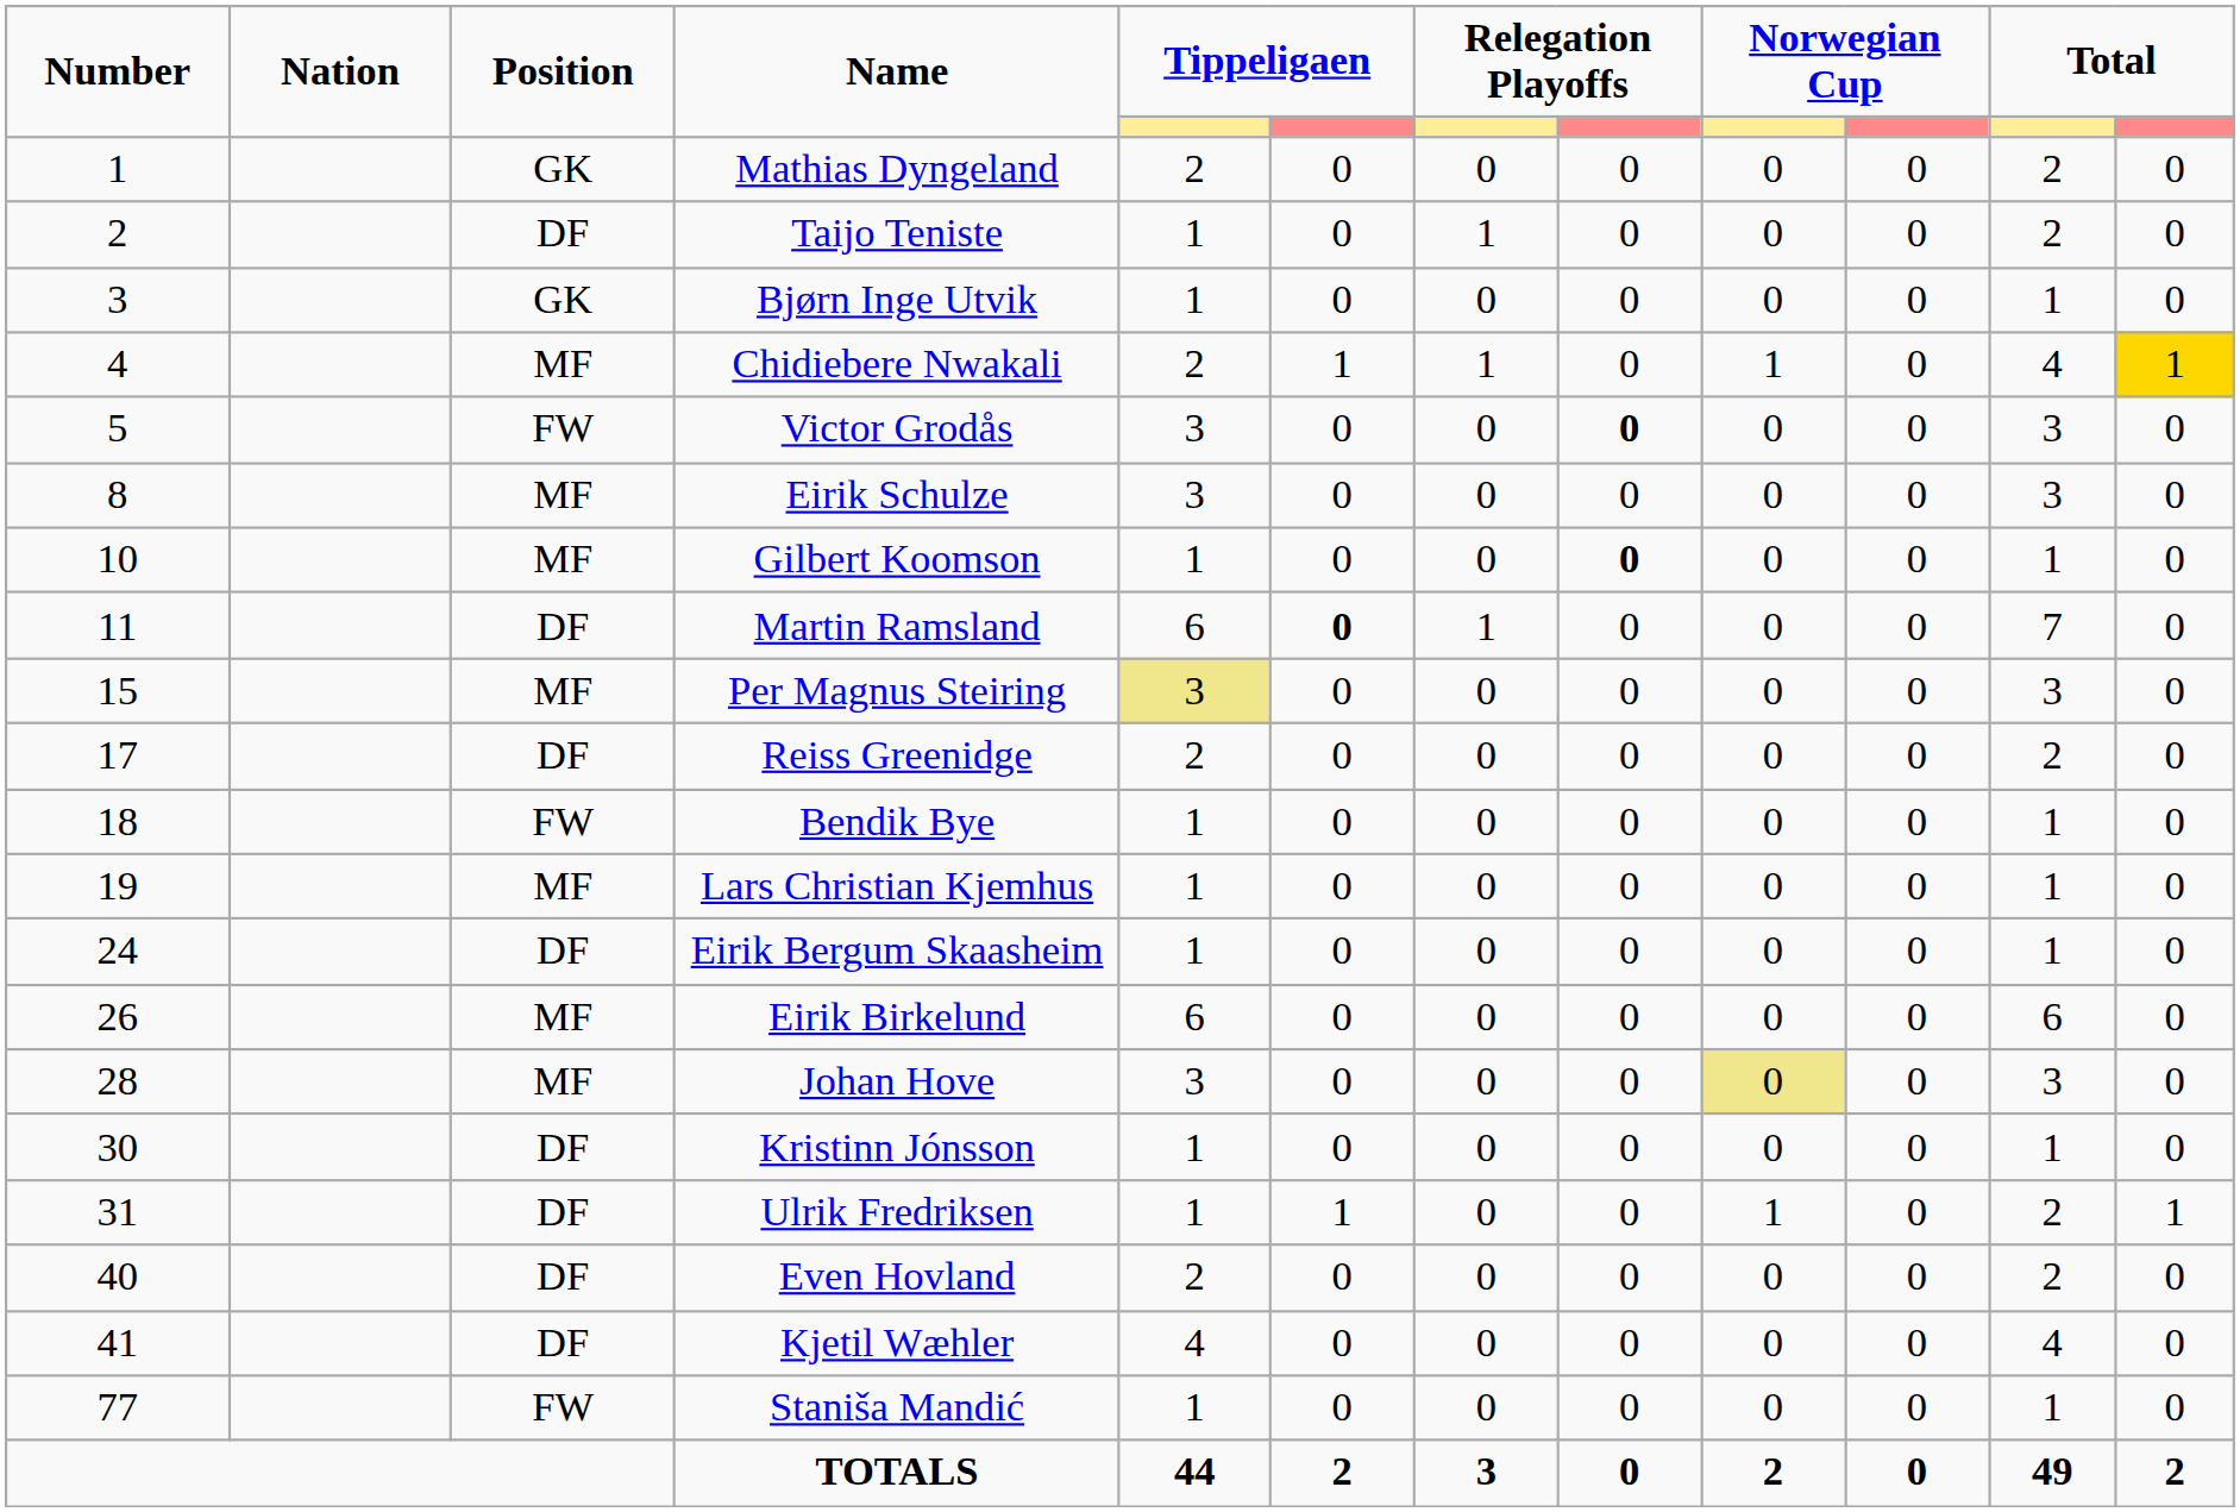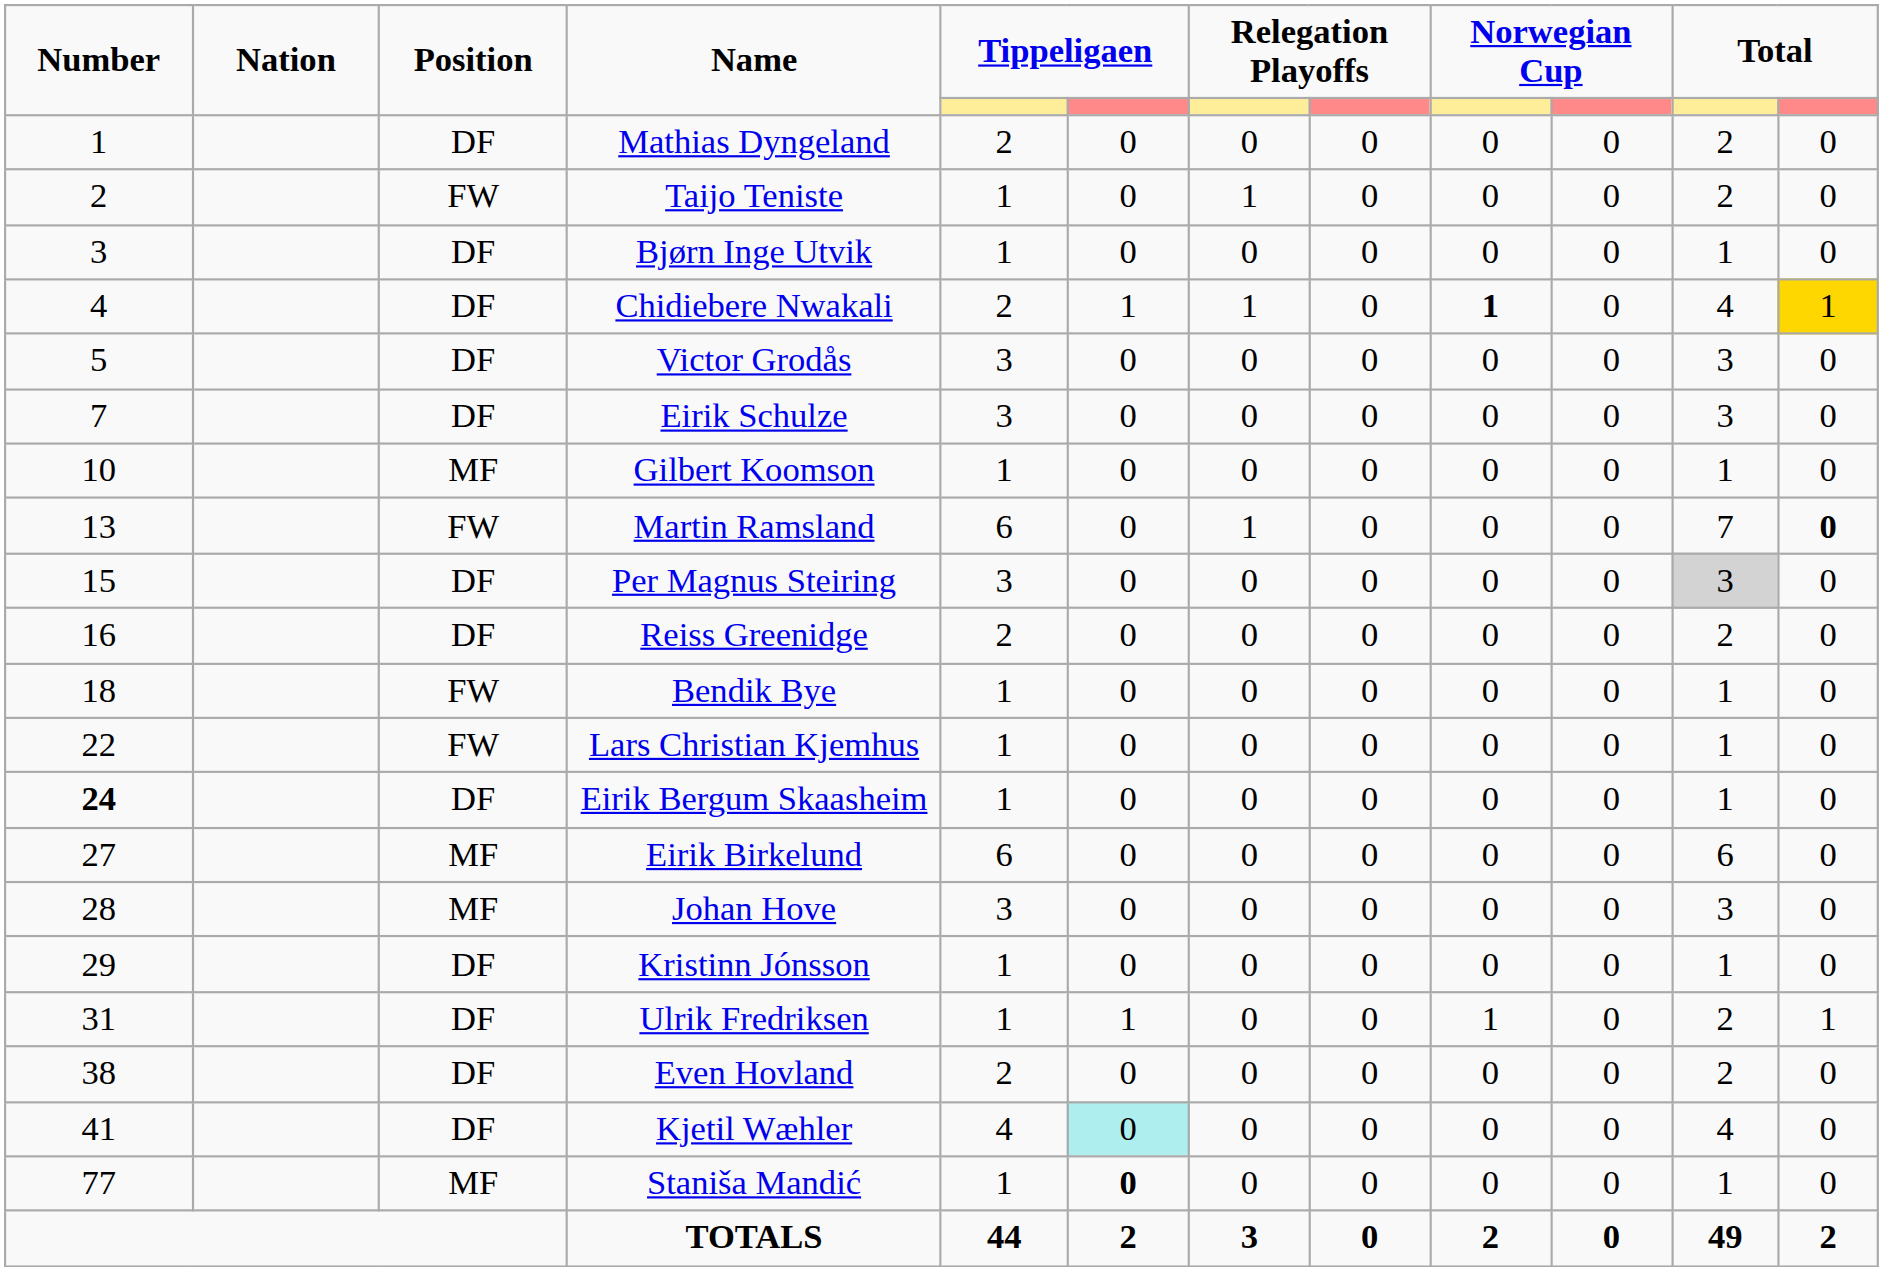 <table class="wikitable" style="font-size: 100%; text-align: center;">
 <tr>
 <td rowspan="2" width="10%" align="center"><strong>Number</strong></td>
 <td rowspan="2" width="10%" align="center"><strong>Nation</strong></td>
 <td rowspan="2" width="10%" align="center"><strong>Position</strong></td>
 <td rowspan="2" width="20%" align="center"><strong>Name</strong></td>
 <td colspan="2" align="center"><strong><a href='#'>Tippeligaen</a></strong></td>
 <td colspan="2" align="center"><strong>Relegation Playoffs</strong></td>
 <td colspan="2" align="center"><strong><a href='#'>Norwegian Cup</a></strong></td>
 <td colspan="2" align="center"><strong>Total</strong></td>
 </tr>
 <tr>
 <th width=60 style="background: #FFEE99"></th>
 <th width=60 style="background: #FF8888"></th>
 <th width=60 style="background: #FFEE99"></th>
 <th width=60 style="background: #FF8888"></th>
 <th width=60 style="background: #FFEE99"></th>
 <th width=60 style="background: #FF8888"></th>
 <th width=60 style="background: #FFEE99"></th>
 <th width=60 style="background: #FF8888"></th>
 </tr>
 <tr>
 <td>1</td>
 <td></td>
-<td>GK</td>
+<td>DF</td>
 <td><a href='#'>Mathias Dyngeland</a></td>
 <td>2</td>
 <td>0</td>
 <td>0</td>
 <td>0</td>
 <td>0</td>
 <td>0</td>
 <td>2</td>
 <td>0</td>
 </tr>
 <tr>
 <td>2</td>
 <td></td>
-<td>DF</td>
+<td>FW</td>
 <td><a href='#'>Taijo Teniste</a></td>
 <td>1</td>
 <td>0</td>
 <td>1</td>
 <td>0</td>
 <td>0</td>
 <td>0</td>
 <td>2</td>
 <td>0</td>
 </tr>
 <tr>
 <td>3</td>
 <td></td>
-<td>GK</td>
+<td>DF</td>
 <td><a href='#'>Bjørn Inge Utvik</a></td>
 <td>1</td>
 <td>0</td>
 <td>0</td>
 <td>0</td>
 <td>0</td>
 <td>0</td>
 <td>1</td>
 <td>0</td>
 </tr>
 <tr>
 <td>4</td>
 <td></td>
-<td>MF</td>
+<td>DF</td>
 <td><a href='#'>Chidiebere Nwakali</a></td>
 <td>2</td>
 <td>1</td>
 <td>1</td>
 <td>0</td>
-<td>1</td>
+<td><strong>1</strong></td>
 <td>0</td>
 <td>4</td>
 <td style="background: gold;">1</td>
 </tr>
 <tr>
 <td>5</td>
 <td></td>
-<td>FW</td>
+<td>DF</td>
 <td><a href='#'>Victor Grodås</a></td>
 <td>3</td>
 <td>0</td>
 <td>0</td>
-<td><strong>0</strong></td>
+<td>0</td>
 <td>0</td>
 <td>0</td>
 <td>3</td>
 <td>0</td>
 </tr>
 <tr>
-<td>8</td>
+<td>7</td>
 <td></td>
-<td>MF</td>
+<td>DF</td>
 <td><a href='#'>Eirik Schulze</a></td>
 <td>3</td>
 <td>0</td>
 <td>0</td>
 <td>0</td>
 <td>0</td>
 <td>0</td>
 <td>3</td>
 <td>0</td>
 </tr>
 <tr>
 <td>10</td>
 <td></td>
 <td>MF</td>
 <td><a href='#'>Gilbert Koomson</a></td>
 <td>1</td>
 <td>0</td>
 <td>0</td>
-<td><strong>0</strong></td>
+<td>0</td>
 <td>0</td>
 <td>0</td>
 <td>1</td>
 <td>0</td>
 </tr>
 <tr>
-<td>11</td>
+<td>13</td>
 <td></td>
-<td>DF</td>
+<td>FW</td>
 <td><a href='#'>Martin Ramsland</a></td>
 <td>6</td>
-<td><strong>0</strong></td>
+<td>0</td>
 <td>1</td>
 <td>0</td>
 <td>0</td>
 <td>0</td>
 <td>7</td>
-<td>0</td>
+<td><strong>0</strong></td>
 </tr>
 <tr>
 <td>15</td>
 <td></td>
-<td>MF</td>
+<td>DF</td>
 <td><a href='#'>Per Magnus Steiring</a></td>
-<td style="background: khaki;">3</td>
+<td>3</td>
 <td>0</td>
 <td>0</td>
 <td>0</td>
 <td>0</td>
 <td>0</td>
-<td>3</td>
+<td style="background: lightgrey;">3</td>
 <td>0</td>
 </tr>
 <tr>
-<td>17</td>
+<td>16</td>
 <td></td>
 <td>DF</td>
 <td><a href='#'>Reiss Greenidge</a></td>
 <td>2</td>
 <td>0</td>
 <td>0</td>
 <td>0</td>
 <td>0</td>
 <td>0</td>
 <td>2</td>
 <td>0</td>
 </tr>
 <tr>
 <td>18</td>
 <td></td>
 <td>FW</td>
 <td><a href='#'>Bendik Bye</a></td>
 <td>1</td>
 <td>0</td>
 <td>0</td>
 <td>0</td>
 <td>0</td>
 <td>0</td>
 <td>1</td>
 <td>0</td>
 </tr>
 <tr>
-<td>19</td>
+<td>22</td>
 <td></td>
-<td>MF</td>
+<td>FW</td>
 <td><a href='#'>Lars Christian Kjemhus</a></td>
 <td>1</td>
 <td>0</td>
 <td>0</td>
 <td>0</td>
 <td>0</td>
 <td>0</td>
 <td>1</td>
 <td>0</td>
 </tr>
 <tr>
-<td>24</td>
+<td><strong>24</strong></td>
 <td></td>
 <td>DF</td>
 <td><a href='#'>Eirik Bergum Skaasheim</a></td>
 <td>1</td>
 <td>0</td>
 <td>0</td>
 <td>0</td>
 <td>0</td>
 <td>0</td>
 <td>1</td>
 <td>0</td>
 </tr>
 <tr>
-<td>26</td>
+<td>27</td>
 <td></td>
 <td>MF</td>
 <td><a href='#'>Eirik Birkelund</a></td>
 <td>6</td>
 <td>0</td>
 <td>0</td>
 <td>0</td>
 <td>0</td>
 <td>0</td>
 <td>6</td>
 <td>0</td>
 </tr>
 <tr>
 <td>28</td>
 <td></td>
 <td>MF</td>
 <td><a href='#'>Johan Hove</a></td>
 <td>3</td>
 <td>0</td>
 <td>0</td>
 <td>0</td>
-<td style="background: khaki;">0</td>
+<td>0</td>
 <td>0</td>
 <td>3</td>
 <td>0</td>
 </tr>
 <tr>
-<td>30</td>
+<td>29</td>
 <td></td>
 <td>DF</td>
 <td><a href='#'>Kristinn Jónsson</a></td>
 <td>1</td>
 <td>0</td>
 <td>0</td>
 <td>0</td>
 <td>0</td>
 <td>0</td>
 <td>1</td>
 <td>0</td>
 </tr>
 <tr>
 <td>31</td>
 <td></td>
 <td>DF</td>
 <td><a href='#'>Ulrik Fredriksen</a></td>
 <td>1</td>
 <td>1</td>
 <td>0</td>
 <td>0</td>
 <td>1</td>
 <td>0</td>
 <td>2</td>
 <td>1</td>
 </tr>
 <tr>
-<td>40</td>
+<td>38</td>
 <td></td>
 <td>DF</td>
 <td><a href='#'>Even Hovland</a></td>
 <td>2</td>
 <td>0</td>
 <td>0</td>
 <td>0</td>
 <td>0</td>
 <td>0</td>
 <td>2</td>
 <td>0</td>
 </tr>
 <tr>
 <td>41</td>
 <td></td>
 <td>DF</td>
 <td><a href='#'>Kjetil Wæhler</a></td>
 <td>4</td>
-<td>0</td>
+<td style="background: paleturquoise;">0</td>
 <td>0</td>
 <td>0</td>
 <td>0</td>
 <td>0</td>
 <td>4</td>
 <td>0</td>
 </tr>
 <tr>
 <td>77</td>
 <td></td>
-<td>FW</td>
+<td>MF</td>
 <td><a href='#'>Staniša Mandić</a></td>
 <td>1</td>
-<td>0</td>
+<td><strong>0</strong></td>
 <td>0</td>
 <td>0</td>
 <td>0</td>
 <td>0</td>
 <td>1</td>
 <td>0</td>
 </tr>
 <tr>
 <td colspan="3"></td>
 <td><strong>TOTALS</strong></td>
 <td><strong>44</strong></td>
 <td><strong>2</strong></td>
 <td><strong>3</strong></td>
 <td><strong>0</strong></td>
 <td><strong>2</strong></td>
 <td><strong>0</strong></td>
 <td><strong>49</strong></td>
 <td><strong>2</strong></td>
 </tr>
 </table>
